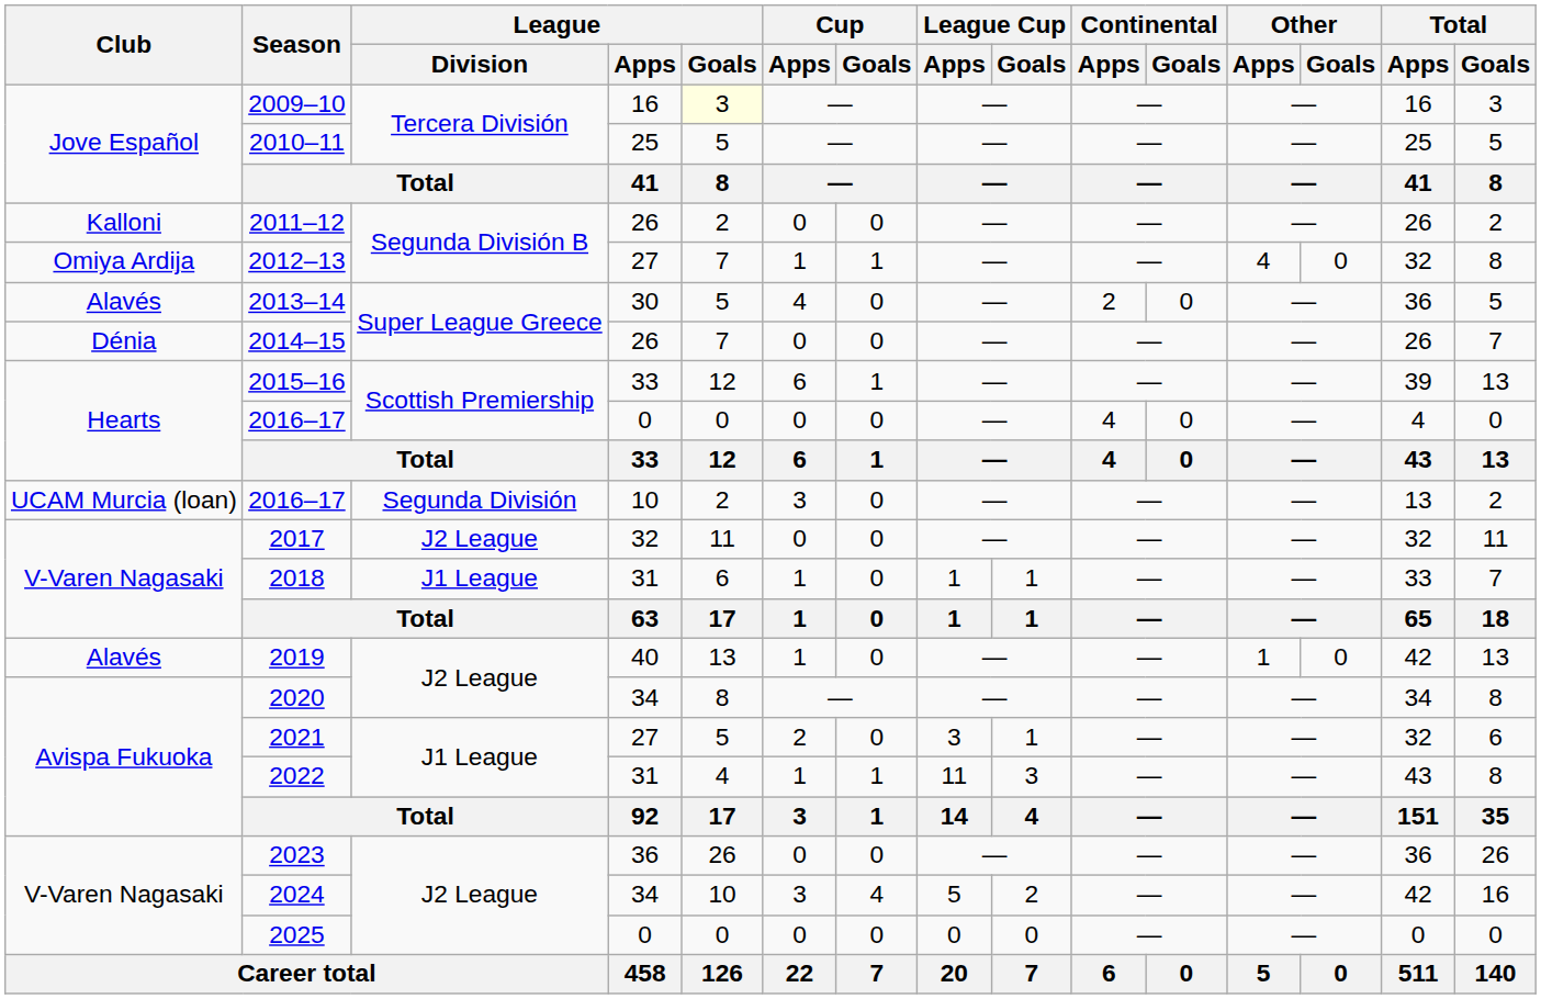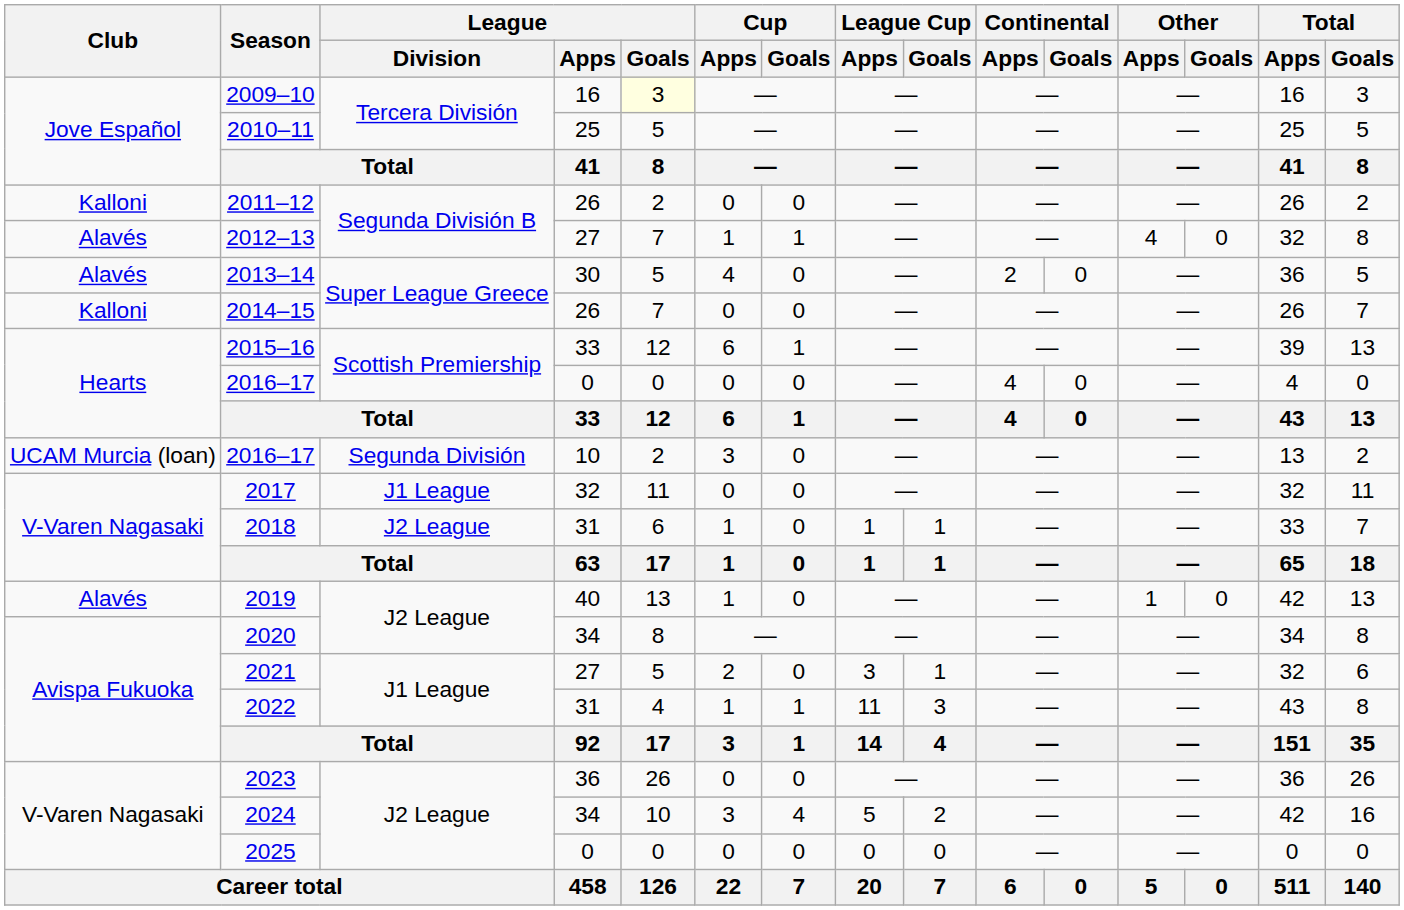 <table class="wikitable" style="text-align: center;">
 <tr>
 <th rowspan="2">Club</th>
 <th rowspan="2">Season</th>
 <th colspan="3">League</th>
 <th colspan="2">Cup</th>
 <th colspan="2">League Cup</th>
 <th colspan="2">Continental</th>
 <th colspan="2">Other</th>
 <th colspan="2">Total</th>
 </tr>
 <tr>
 <th>Division</th>
 <th>Apps</th>
 <th>Goals</th>
 <th>Apps</th>
 <th>Goals</th>
 <th>Apps</th>
 <th>Goals</th>
 <th>Apps</th>
 <th>Goals</th>
 <th>Apps</th>
 <th>Goals</th>
 <th>Apps</th>
 <th>Goals</th>
 </tr>
 <tr>
 <td rowspan="3"><a href='#'>Jove Español</a></td>
 <td><a href='#'>2009–10</a></td>
 <td rowspan="2"><a href='#'>Tercera División</a></td>
 <td>16</td>
 <td style="background: lightyellow;">3</td>
 <td colspan="2">—</td>
 <td colspan="2">—</td>
 <td colspan="2">—</td>
 <td colspan="2">—</td>
 <td>16</td>
 <td>3</td>
 </tr>
 <tr>
 <td><a href='#'>2010–11</a></td>
 <td>25</td>
 <td>5</td>
 <td colspan="2">—</td>
 <td colspan="2">—</td>
 <td colspan="2">—</td>
 <td colspan="2">—</td>
 <td>25</td>
 <td>5</td>
 </tr>
 <tr>
 <th colspan="2">Total</th>
 <th>41</th>
 <th>8</th>
 <th colspan="2">—</th>
 <th colspan="2">—</th>
 <th colspan="2">—</th>
 <th colspan="2">—</th>
 <th>41</th>
 <th>8</th>
 </tr>
 <tr>
 <td><a href='#'>Kalloni</a></td>
 <td><a href='#'>2011–12</a></td>
 <td rowspan="2"><a href='#'>Segunda División B</a></td>
 <td>26</td>
 <td>2</td>
 <td>0</td>
 <td>0</td>
 <td colspan="2">—</td>
 <td colspan="2">—</td>
 <td colspan="2">—</td>
 <td>26</td>
 <td>2</td>
 </tr>
 <tr>
-<td><a href='#'>Omiya Ardija</a></td>
+<td><a href='#'>Alavés</a></td>
 <td><a href='#'>2012–13</a></td>
 <td>27</td>
 <td>7</td>
 <td>1</td>
 <td>1</td>
 <td colspan="2">—</td>
 <td colspan="2">—</td>
 <td>4</td>
 <td>0</td>
 <td>32</td>
 <td>8</td>
 </tr>
 <tr>
 <td><a href='#'>Alavés</a></td>
 <td><a href='#'>2013–14</a></td>
 <td rowspan="2"><a href='#'>Super League Greece</a></td>
 <td>30</td>
 <td>5</td>
 <td>4</td>
 <td>0</td>
 <td colspan="2">—</td>
 <td>2</td>
 <td>0</td>
 <td colspan="2">—</td>
 <td>36</td>
 <td>5</td>
 </tr>
 <tr>
-<td><a href='#'>Dénia</a></td>
+<td><a href='#'>Kalloni</a></td>
 <td><a href='#'>2014–15</a></td>
 <td>26</td>
 <td>7</td>
 <td>0</td>
 <td>0</td>
 <td colspan="2">—</td>
 <td colspan="2">—</td>
 <td colspan="2">—</td>
 <td>26</td>
 <td>7</td>
 </tr>
 <tr>
 <td rowspan="3"><a href='#'>Hearts</a></td>
 <td><a href='#'>2015–16</a></td>
 <td rowspan="2"><a href='#'>Scottish Premiership</a></td>
 <td>33</td>
 <td>12</td>
 <td>6</td>
 <td>1</td>
 <td colspan="2">—</td>
 <td colspan="2">—</td>
 <td colspan="2">—</td>
 <td>39</td>
 <td>13</td>
 </tr>
 <tr>
 <td><a href='#'>2016–17</a></td>
 <td>0</td>
 <td>0</td>
 <td>0</td>
 <td>0</td>
 <td colspan="2">—</td>
 <td>4</td>
 <td>0</td>
 <td colspan="2">—</td>
 <td>4</td>
 <td>0</td>
 </tr>
 <tr>
 <th colspan="2">Total</th>
 <th>33</th>
 <th>12</th>
 <th>6</th>
 <th>1</th>
 <th colspan="2">—</th>
 <th>4</th>
 <th>0</th>
 <th colspan="2">—</th>
 <th>43</th>
 <th>13</th>
 </tr>
 <tr>
 <td><a href='#'>UCAM Murcia</a> (loan)</td>
 <td><a href='#'>2016–17</a></td>
 <td><a href='#'>Segunda División</a></td>
 <td>10</td>
 <td>2</td>
 <td>3</td>
 <td>0</td>
 <td colspan="2">—</td>
 <td colspan="2">—</td>
 <td colspan="2">—</td>
 <td>13</td>
 <td>2</td>
 </tr>
 <tr>
 <td rowspan="3"><a href='#'>V-Varen Nagasaki</a></td>
 <td><a href='#'>2017</a></td>
-<td><a href='#'>J2 League</a></td>
+<td><a href='#'>J1 League</a></td>
 <td>32</td>
 <td>11</td>
 <td>0</td>
 <td>0</td>
 <td colspan="2">—</td>
 <td colspan="2">—</td>
 <td colspan="2">—</td>
 <td>32</td>
 <td>11</td>
 </tr>
 <tr>
 <td><a href='#'>2018</a></td>
-<td><a href='#'>J1 League</a></td>
+<td><a href='#'>J2 League</a></td>
 <td>31</td>
 <td>6</td>
 <td>1</td>
 <td>0</td>
 <td>1</td>
 <td>1</td>
 <td colspan="2">—</td>
 <td colspan="2">—</td>
 <td>33</td>
 <td>7</td>
 </tr>
 <tr>
 <th colspan="2">Total</th>
 <th>63</th>
 <th>17</th>
 <th>1</th>
 <th>0</th>
 <th>1</th>
 <th>1</th>
 <th colspan="2">—</th>
 <th colspan="2">—</th>
 <th>65</th>
 <th>18</th>
 </tr>
 <tr>
 <td><a href='#'>Alavés</a></td>
 <td><a href='#'>2019</a></td>
 <td rowspan="2">J2 League</td>
 <td>40</td>
 <td>13</td>
 <td>1</td>
 <td>0</td>
 <td colspan="2">—</td>
 <td colspan="2">—</td>
 <td>1</td>
 <td>0</td>
 <td>42</td>
 <td>13</td>
 </tr>
 <tr>
 <td rowspan="4"><a href='#'>Avispa Fukuoka</a></td>
 <td><a href='#'>2020</a></td>
 <td>34</td>
 <td>8</td>
 <td colspan="2">—</td>
 <td colspan="2">—</td>
 <td colspan="2">—</td>
 <td colspan="2">—</td>
 <td>34</td>
 <td>8</td>
 </tr>
 <tr>
 <td><a href='#'>2021</a></td>
 <td rowspan="2">J1 League</td>
 <td>27</td>
 <td>5</td>
 <td>2</td>
 <td>0</td>
 <td>3</td>
 <td>1</td>
 <td colspan="2">—</td>
 <td colspan="2">—</td>
 <td>32</td>
 <td>6</td>
 </tr>
 <tr>
 <td><a href='#'>2022</a></td>
 <td>31</td>
 <td>4</td>
 <td>1</td>
 <td>1</td>
 <td>11</td>
 <td>3</td>
 <td colspan="2">—</td>
 <td colspan="2">—</td>
 <td>43</td>
 <td>8</td>
 </tr>
 <tr>
 <th colspan="2">Total</th>
 <th>92</th>
 <th>17</th>
 <th>3</th>
 <th>1</th>
 <th>14</th>
 <th>4</th>
 <th colspan="2">—</th>
 <th colspan="2">—</th>
 <th>151</th>
 <th>35</th>
 </tr>
 <tr>
 <td rowspan="3">V-Varen Nagasaki</td>
 <td><a href='#'>2023</a></td>
 <td rowspan="3">J2 League</td>
 <td>36</td>
 <td>26</td>
 <td>0</td>
 <td>0</td>
 <td colspan="2">—</td>
 <td colspan="2">—</td>
 <td colspan="2">—</td>
 <td>36</td>
 <td>26</td>
 </tr>
 <tr>
 <td><a href='#'>2024</a></td>
 <td>34</td>
 <td>10</td>
 <td>3</td>
 <td>4</td>
 <td>5</td>
 <td>2</td>
 <td colspan="2">—</td>
 <td colspan="2">—</td>
 <td>42</td>
 <td>16</td>
 </tr>
 <tr>
 <td><a href='#'>2025</a></td>
 <td>0</td>
 <td>0</td>
 <td>0</td>
 <td>0</td>
 <td>0</td>
 <td>0</td>
 <td colspan="2">—</td>
 <td colspan="2">—</td>
 <td>0</td>
 <td>0</td>
 </tr>
 <tr>
 <th colspan="3">Career total</th>
 <th>458</th>
 <th>126</th>
 <th>22</th>
 <th>7</th>
 <th>20</th>
 <th>7</th>
 <th>6</th>
 <th>0</th>
 <th>5</th>
 <th>0</th>
 <th>511</th>
 <th>140</th>
 </tr>
 </table>
